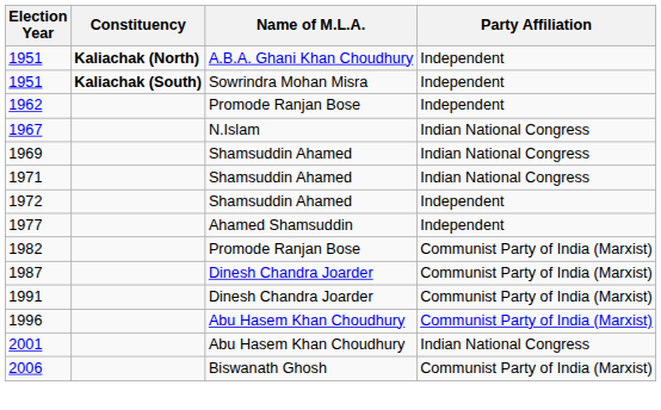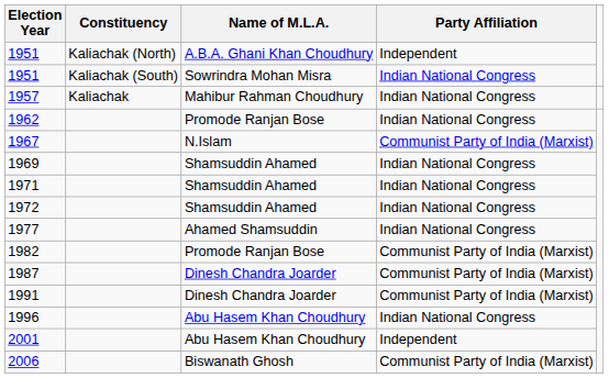 <table class="wikitable sortable"ìÍĦĤĠčw>
 <tr>
 <th>Election<br> Year</th>
 <th>Constituency</th>
 <th>Name of M.L.A.</th>
 <th>Party Affiliation</th>
 </tr>
 <tr>
 <td><a href='#'>1951</a></td>
-<td><strong>Kaliachak (North)</strong></td>
+<td>Kaliachak (North)</td>
 <td><a href='#'>A.B.A. Ghani Khan Choudhury</a></td>
 <td>Independent</td>
 </tr>
 <tr>
 <td><a href='#'>1951</a></td>
-<td><strong>Kaliachak (South)</strong></td>
+<td>Kaliachak (South)</td>
 <td>Sowrindra Mohan Misra</td>
-<td>Independent</td>
+<td><a href='#'>Indian National Congress</a></td>
+</tr>
+<tr>
+<td><a href='#'>1957</a></td>
+<td>Kaliachak</td>
+<td>Mahibur Rahman Choudhury</td>
+<td>Indian National Congress</td>
+<td></td>
 </tr>
 <tr>
 <td><a href='#'>1962</a></td>
 <td></td>
 <td>Promode Ranjan Bose</td>
-<td>Independent</td>
+<td>Indian National Congress</td>
 </tr>
 <tr>
 <td><a href='#'>1967</a></td>
 <td></td>
 <td>N.Islam</td>
-<td>Indian National Congress</td>
+<td><a href='#'>Communist Party of India (Marxist)</a></td>
 </tr>
 <tr>
 <td>1969</td>
 <td></td>
 <td>Shamsuddin Ahamed</td>
 <td>Indian National Congress</td>
 </tr>
 <tr>
 <td>1971</td>
 <td></td>
 <td>Shamsuddin Ahamed</td>
 <td>Indian National Congress</td>
 </tr>
 <tr>
 <td>1972</td>
 <td></td>
 <td>Shamsuddin Ahamed</td>
-<td>Independent</td>
+<td>Indian National Congress</td>
 </tr>
 <tr>
 <td>1977</td>
 <td></td>
 <td>Ahamed Shamsuddin</td>
-<td>Independent</td>
+<td>Indian National Congress</td>
 </tr>
 <tr>
 <td>1982</td>
 <td></td>
 <td>Promode Ranjan Bose</td>
 <td>Communist Party of India (Marxist)</td>
 </tr>
 <tr>
 <td>1987</td>
 <td></td>
 <td><a href='#'>Dinesh Chandra Joarder</a></td>
 <td>Communist Party of India (Marxist)</td>
 </tr>
 <tr>
 <td>1991</td>
 <td></td>
 <td>Dinesh Chandra Joarder</td>
 <td>Communist Party of India (Marxist)</td>
 </tr>
 <tr>
 <td>1996</td>
 <td></td>
 <td><a href='#'>Abu Hasem Khan Choudhury</a></td>
-<td><a href='#'>Communist Party of India (Marxist)</a></td>
+<td>Indian National Congress</td>
 </tr>
 <tr>
 <td><a href='#'>2001</a></td>
 <td></td>
 <td>Abu Hasem Khan Choudhury</td>
-<td>Indian National Congress</td>
+<td>Independent</td>
 </tr>
 <tr>
 <td><a href='#'>2006</a></td>
 <td></td>
 <td>Biswanath Ghosh</td>
 <td>Communist Party of India (Marxist)</td>
 </tr>
 </table>
